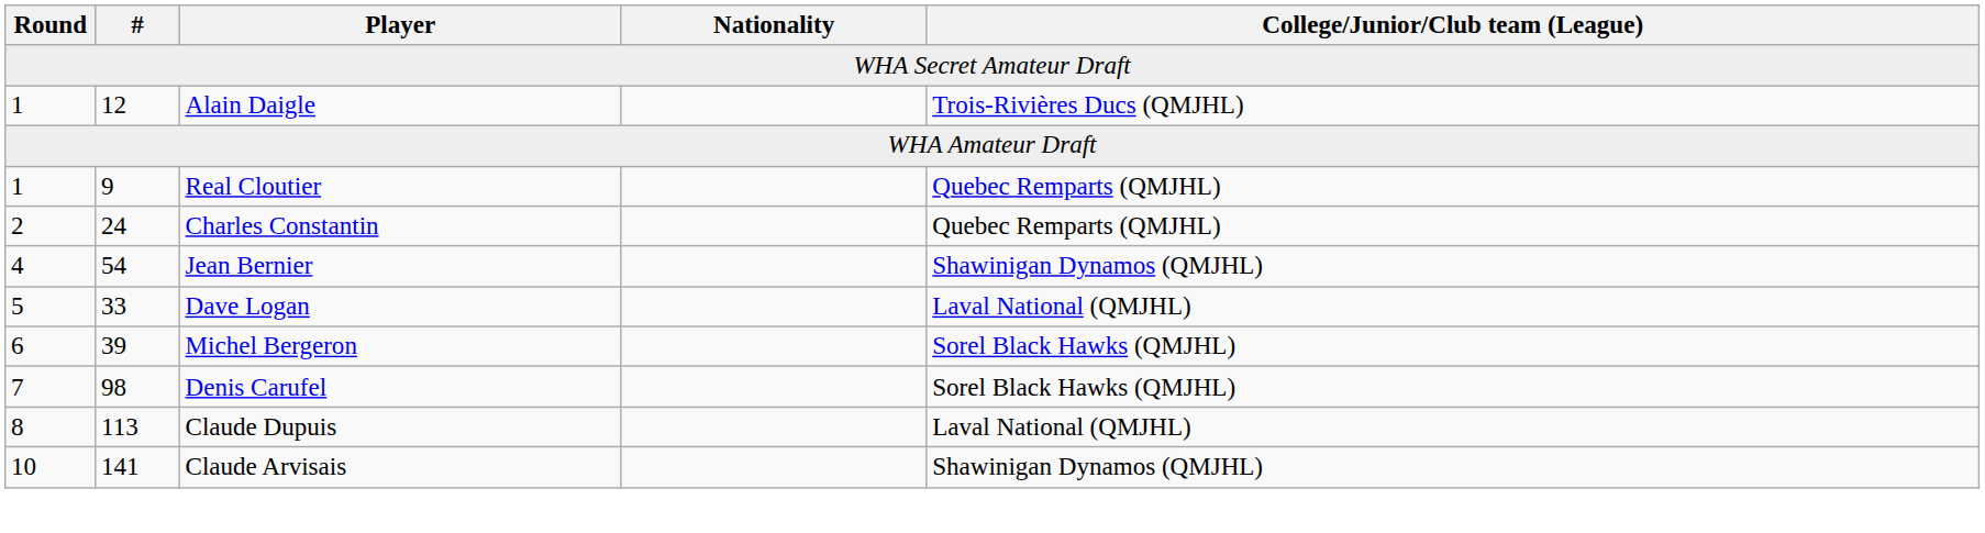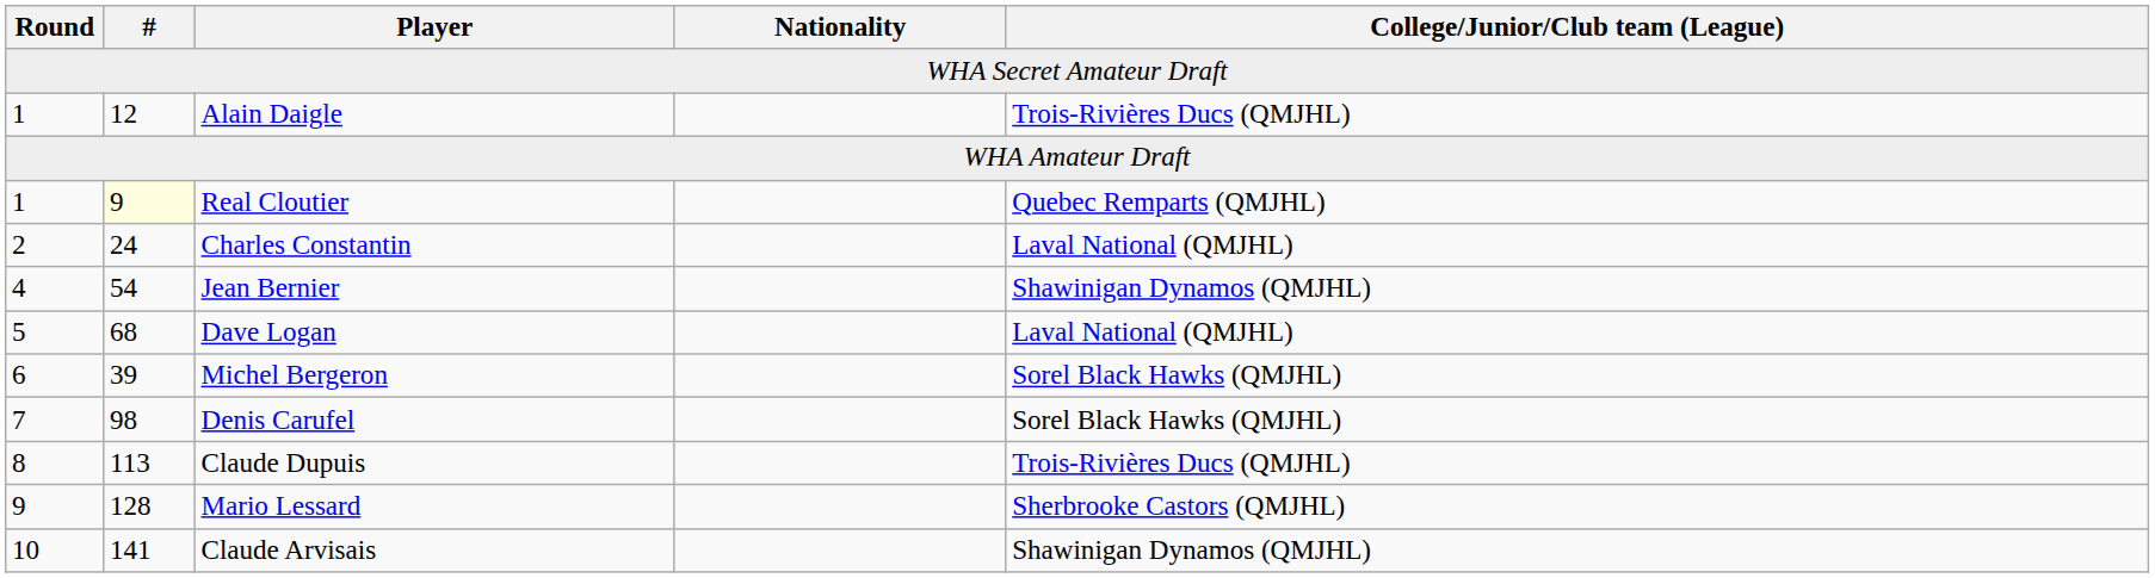 <table class="wikitable">
 <tr align="center">
 <th bgcolor="#DDDDFF" width="4.0%">Round</th>
 <th bgcolor="#DDDDFF" width="4.0%">#</th>
 <th bgcolor="#DDDDFF" width="21.0%">Player</th>
 <th bgcolor="#DDDDFF" width="14.5%">Nationality</th>
 <th bgcolor="#DDDDFF" width="50.0%">College/Junior/Club team (League)</th>
 </tr>
 <tr bgcolor="#eeeeee">
 <td colspan="5" align="center"><em>WHA Secret Amateur Draft</em></td>
 </tr>
 <tr>
 <td>1</td>
 <td>12</td>
 <td><a href='#'>Alain Daigle</a></td>
 <td></td>
 <td><a href='#'>Trois-Rivières Ducs</a> (QMJHL)</td>
 </tr>
 <tr bgcolor="#eeeeee">
 <td colspan="5" align="center"><em>WHA Amateur Draft</em></td>
 </tr>
 <tr>
 <td>1</td>
-<td>9</td>
+<td style="background: lightyellow;">9</td>
 <td><a href='#'>Real Cloutier</a></td>
 <td></td>
 <td><a href='#'>Quebec Remparts</a> (QMJHL)</td>
 </tr>
 <tr>
 <td>2</td>
 <td>24</td>
 <td><a href='#'>Charles Constantin</a></td>
 <td></td>
-<td>Quebec Remparts (QMJHL)</td>
+<td><a href='#'>Laval National</a> (QMJHL)</td>
 </tr>
 <tr>
 <td>4</td>
 <td>54</td>
 <td><a href='#'>Jean Bernier</a></td>
 <td></td>
 <td><a href='#'>Shawinigan Dynamos</a> (QMJHL)</td>
 </tr>
 <tr>
 <td>5</td>
-<td>33</td>
+<td>68</td>
 <td><a href='#'>Dave Logan</a></td>
 <td></td>
 <td><a href='#'>Laval National</a> (QMJHL)</td>
 </tr>
 <tr>
 <td>6</td>
 <td>39</td>
 <td><a href='#'>Michel Bergeron</a></td>
 <td></td>
 <td><a href='#'>Sorel Black Hawks</a> (QMJHL)</td>
 </tr>
 <tr>
 <td>7</td>
 <td>98</td>
 <td><a href='#'>Denis Carufel</a></td>
 <td></td>
 <td>Sorel Black Hawks (QMJHL)</td>
 </tr>
 <tr>
 <td>8</td>
 <td>113</td>
 <td>Claude Dupuis</td>
 <td></td>
-<td>Laval National (QMJHL)</td>
+<td><a href='#'>Trois-Rivières Ducs</a> (QMJHL)</td>
+</tr>
+<tr>
+<td>9</td>
+<td>128</td>
+<td><a href='#'>Mario Lessard</a></td>
+<td></td>
+<td><a href='#'>Sherbrooke Castors</a> (QMJHL)</td>
 </tr>
 <tr>
 <td>10</td>
 <td>141</td>
 <td>Claude Arvisais</td>
 <td></td>
 <td>Shawinigan Dynamos (QMJHL)</td>
 </tr>
 </table>
